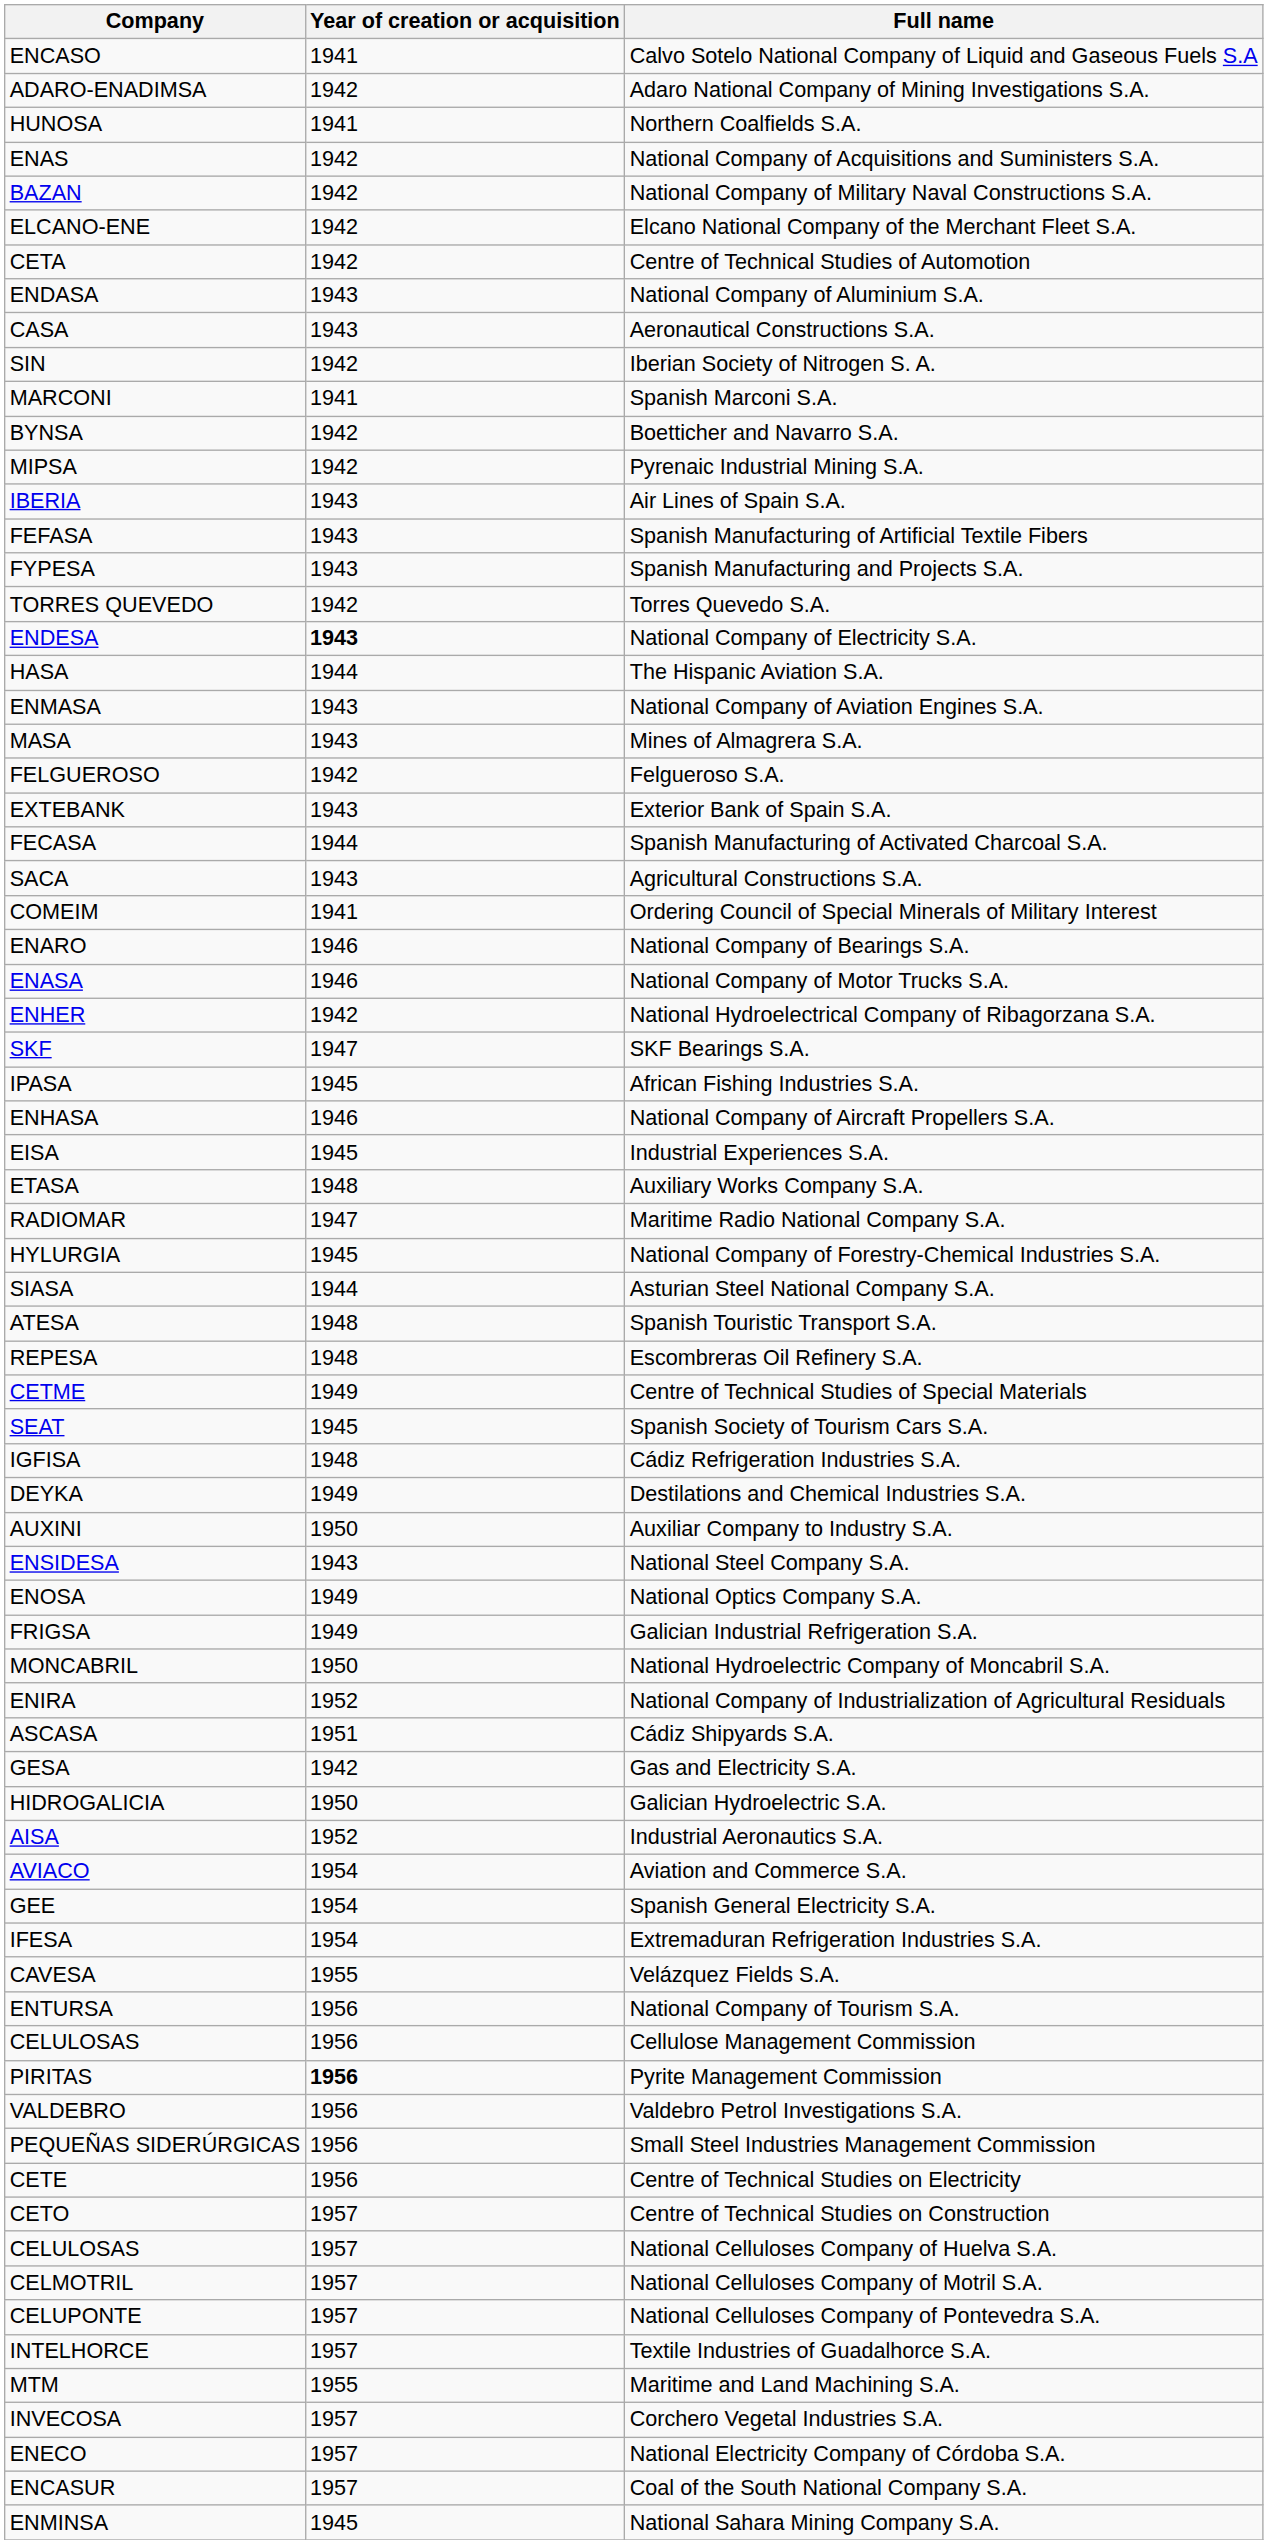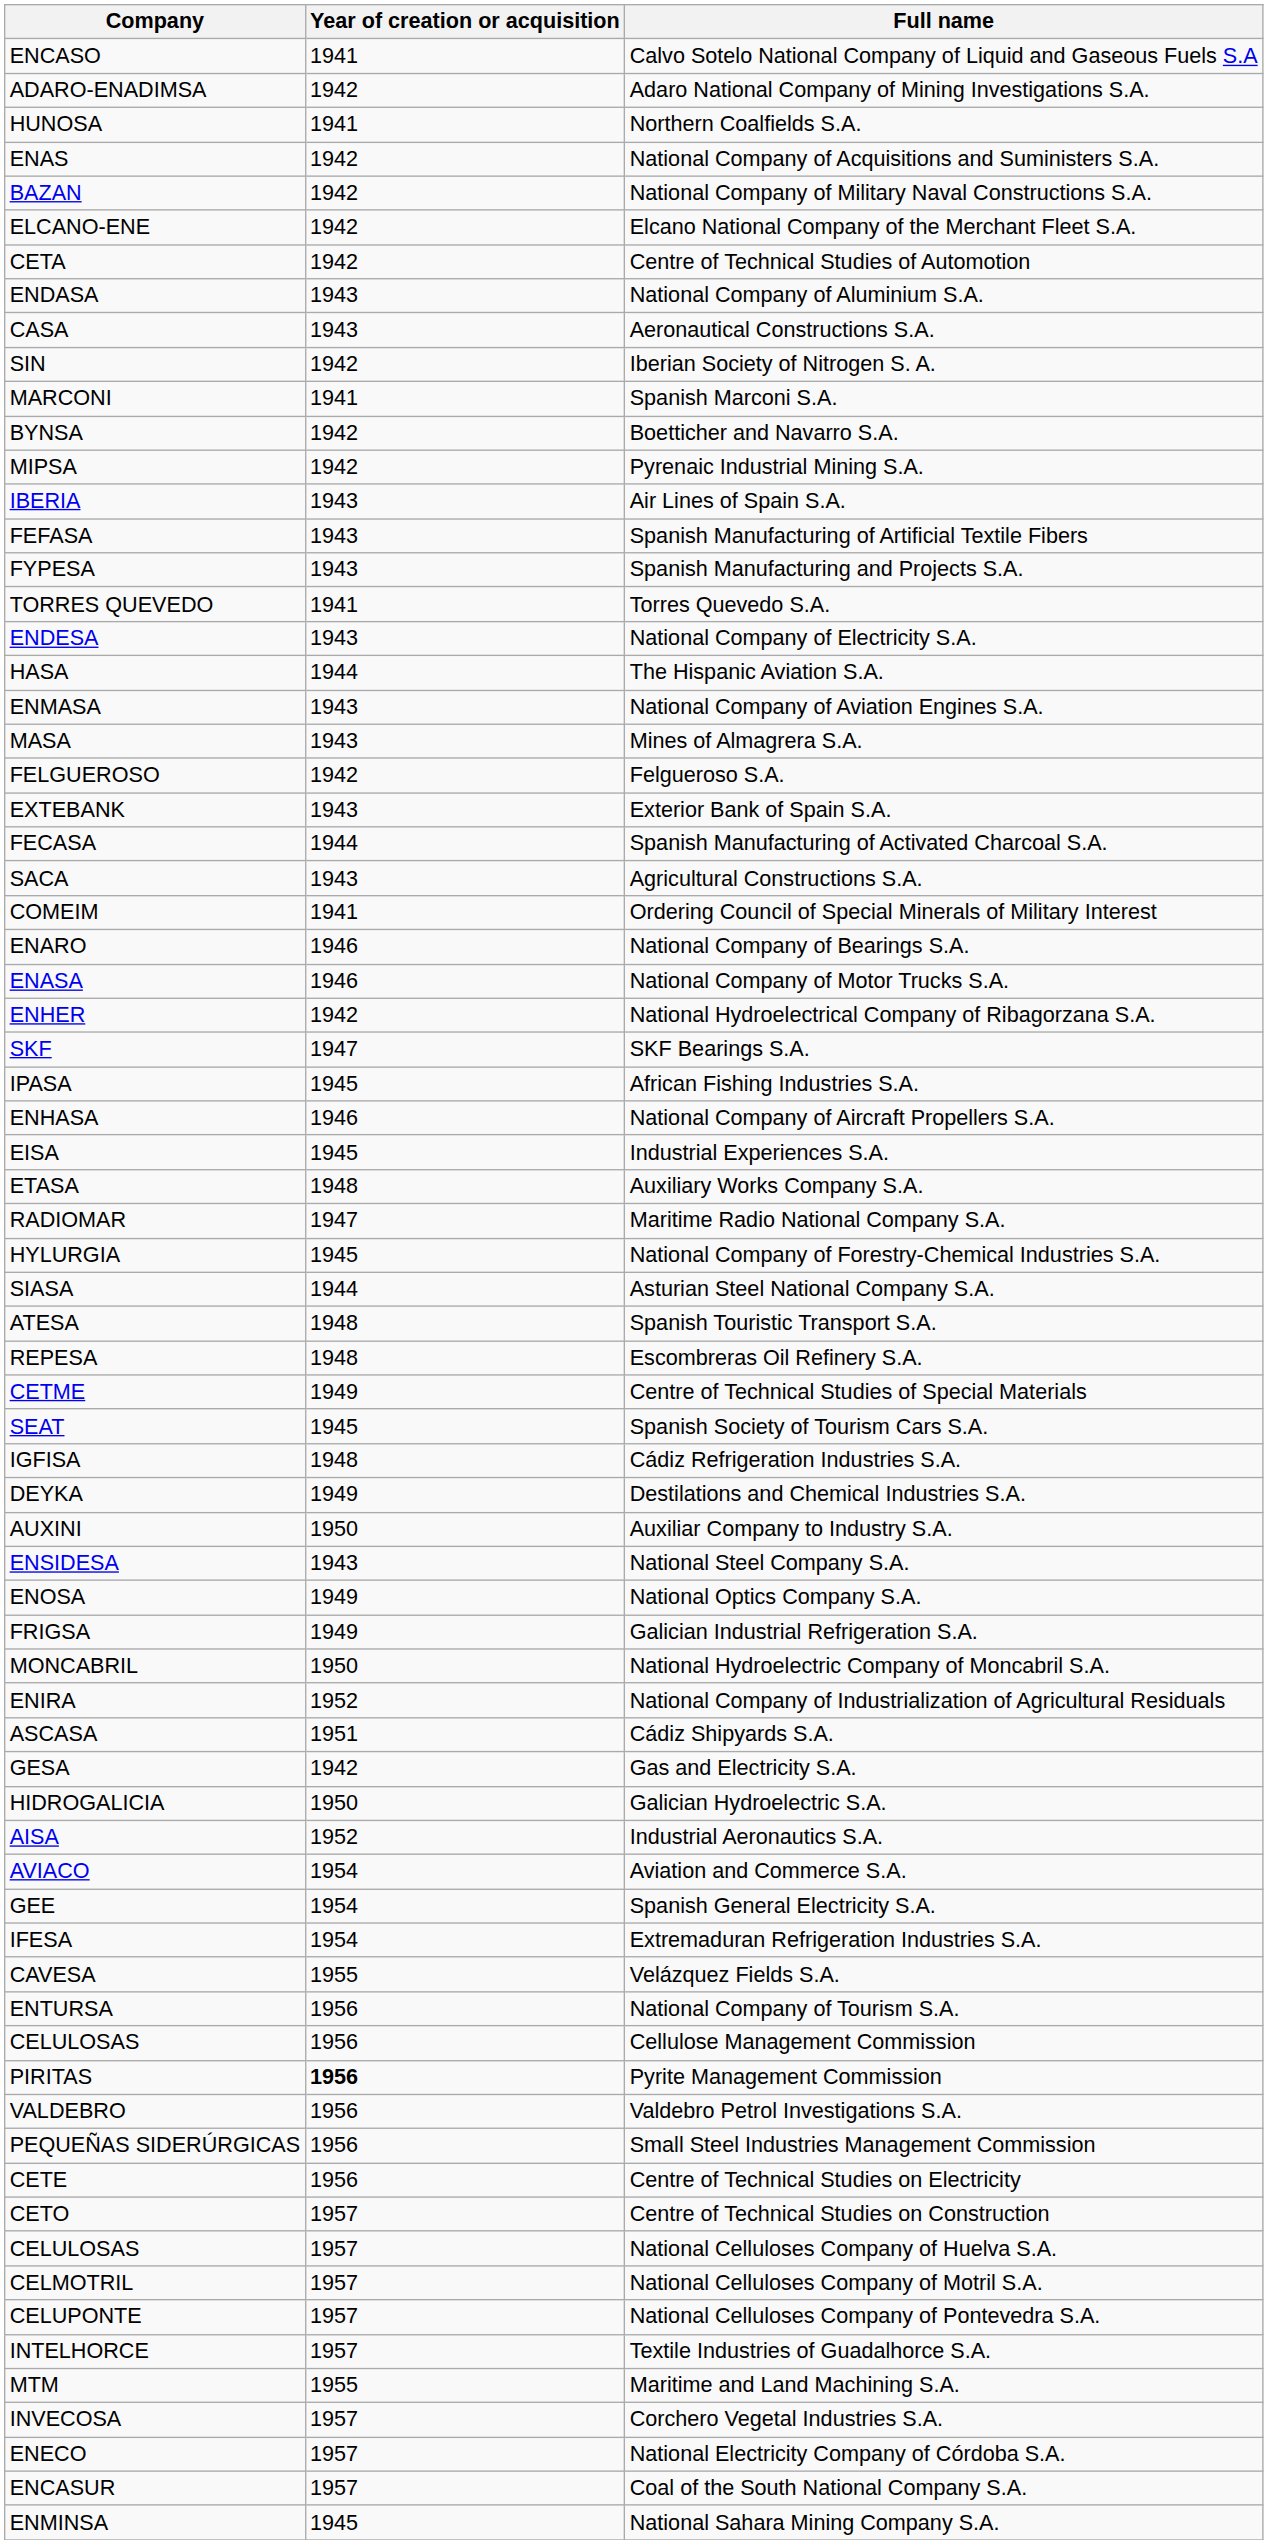 <table class="wikitable sortable mw-collapsible mw-collapsed">
 <tr>
 <th>Company</th>
 <th>Year of creation or acquisition</th>
 <th>Full name</th>
 </tr>
 <tr>
 <td>ENCASO</td>
 <td>1941</td>
 <td>Calvo Sotelo National Company of Liquid and Gaseous Fuels <a href='#'>S.A</a></td>
 </tr>
 <tr>
 <td>ADARO-ENADIMSA</td>
 <td>1942</td>
 <td>Adaro National Company of Mining Investigations S.A.</td>
 </tr>
 <tr>
 <td>HUNOSA</td>
 <td>1941</td>
 <td>Northern Coalfields S.A.</td>
 </tr>
 <tr>
 <td>ENAS</td>
 <td>1942</td>
 <td>National Company of Acquisitions and Suministers S.A.</td>
 </tr>
 <tr>
 <td><a href='#'>BAZAN</a></td>
 <td>1942</td>
 <td>National Company of Military Naval Constructions S.A.</td>
 </tr>
 <tr>
 <td>ELCANO-ENE</td>
 <td>1942</td>
 <td>Elcano National Company of the Merchant Fleet S.A.</td>
 </tr>
 <tr>
 <td>CETA</td>
 <td>1942</td>
 <td>Centre of Technical Studies of Automotion</td>
 </tr>
 <tr>
 <td>ENDASA</td>
 <td>1943</td>
 <td>National Company of Aluminium S.A.</td>
 </tr>
 <tr>
 <td>CASA</td>
 <td>1943</td>
 <td>Aeronautical Constructions S.A.</td>
 </tr>
 <tr>
 <td>SIN</td>
 <td>1942</td>
 <td>Iberian Society of Nitrogen S. A.</td>
 </tr>
 <tr>
 <td>MARCONI</td>
 <td>1941</td>
 <td>Spanish Marconi S.A.</td>
 </tr>
 <tr>
 <td>BYNSA</td>
 <td>1942</td>
 <td>Boetticher and Navarro S.A.</td>
 </tr>
 <tr>
 <td>MIPSA</td>
 <td>1942</td>
 <td>Pyrenaic Industrial Mining S.A.</td>
 </tr>
 <tr>
 <td><a href='#'>IBERIA</a></td>
 <td>1943</td>
 <td>Air Lines of Spain S.A.</td>
 </tr>
 <tr>
 <td>FEFASA</td>
 <td>1943</td>
 <td>Spanish Manufacturing of Artificial Textile Fibers</td>
 </tr>
 <tr>
 <td>FYPESA</td>
 <td>1943</td>
 <td>Spanish Manufacturing and Projects S.A.</td>
 </tr>
 <tr>
 <td>TORRES QUEVEDO</td>
-<td>1942</td>
+<td>1941</td>
 <td>Torres Quevedo S.A.</td>
 </tr>
 <tr>
 <td><a href='#'>ENDESA</a></td>
-<td><strong>1943</strong></td>
+<td>1943</td>
 <td>National Company of Electricity S.A.</td>
 </tr>
 <tr>
 <td>HASA</td>
 <td>1944</td>
 <td>The Hispanic Aviation S.A.</td>
 </tr>
 <tr>
 <td>ENMASA</td>
 <td>1943</td>
 <td>National Company of Aviation Engines S.A.</td>
 </tr>
 <tr>
 <td>MASA</td>
 <td>1943</td>
 <td>Mines of Almagrera S.A.</td>
 </tr>
 <tr>
 <td>FELGUEROSO</td>
 <td>1942</td>
 <td>Felgueroso S.A.</td>
 </tr>
 <tr>
 <td>EXTEBANK</td>
 <td>1943</td>
 <td>Exterior Bank of Spain S.A.</td>
 </tr>
 <tr>
 <td>FECASA</td>
 <td>1944</td>
 <td>Spanish Manufacturing of Activated Charcoal S.A.</td>
 </tr>
 <tr>
 <td>SACA</td>
 <td>1943</td>
 <td>Agricultural Constructions S.A.</td>
 </tr>
 <tr>
 <td>COMEIM</td>
 <td>1941</td>
 <td>Ordering Council of Special Minerals of Military Interest</td>
 </tr>
 <tr>
 <td>ENARO</td>
 <td>1946</td>
 <td>National Company of Bearings S.A.</td>
 </tr>
 <tr>
 <td><a href='#'>ENASA</a></td>
 <td>1946</td>
 <td>National Company of Motor Trucks S.A.</td>
 </tr>
 <tr>
 <td><a href='#'>ENHER</a></td>
 <td>1942</td>
 <td>National Hydroelectrical Company of Ribagorzana S.A.</td>
 </tr>
 <tr>
 <td><a href='#'>SKF</a></td>
 <td>1947</td>
 <td>SKF Bearings S.A.</td>
 </tr>
 <tr>
 <td>IPASA</td>
 <td>1945</td>
 <td>African Fishing Industries S.A.</td>
 </tr>
 <tr>
 <td>ENHASA</td>
 <td>1946</td>
 <td>National Company of Aircraft Propellers S.A.</td>
 </tr>
 <tr>
 <td>EISA</td>
 <td>1945</td>
 <td>Industrial Experiences S.A.</td>
 </tr>
 <tr>
 <td>ETASA</td>
 <td>1948</td>
 <td>Auxiliary Works Company S.A.</td>
 </tr>
 <tr>
 <td>RADIOMAR</td>
 <td>1947</td>
 <td>Maritime Radio National Company S.A.</td>
 </tr>
 <tr>
 <td>HYLURGIA</td>
 <td>1945</td>
 <td>National Company of Forestry-Chemical Industries S.A.</td>
 </tr>
 <tr>
 <td>SIASA</td>
 <td>1944</td>
 <td>Asturian Steel National Company S.A.</td>
 </tr>
 <tr>
 <td>ATESA</td>
 <td>1948</td>
 <td>Spanish Touristic Transport S.A.</td>
 </tr>
 <tr>
 <td>REPESA</td>
 <td>1948</td>
 <td>Escombreras Oil Refinery S.A.</td>
 </tr>
 <tr>
 <td><a href='#'>CETME</a></td>
 <td>1949</td>
 <td>Centre of Technical Studies of Special Materials</td>
 </tr>
 <tr>
 <td><a href='#'>SEAT</a></td>
 <td>1945</td>
 <td>Spanish Society of Tourism Cars S.A.</td>
 </tr>
 <tr>
 <td>IGFISA</td>
 <td>1948</td>
 <td>Cádiz Refrigeration Industries S.A.</td>
 </tr>
 <tr>
 <td>DEYKA</td>
 <td>1949</td>
 <td>Destilations and Chemical Industries S.A.</td>
 </tr>
 <tr>
 <td>AUXINI</td>
 <td>1950</td>
 <td>Auxiliar Company to Industry S.A.</td>
 </tr>
 <tr>
 <td><a href='#'>ENSIDESA</a></td>
 <td>1943</td>
 <td>National Steel Company S.A.</td>
 </tr>
 <tr>
 <td>ENOSA</td>
 <td>1949</td>
 <td>National Optics Company S.A.</td>
 </tr>
 <tr>
 <td>FRIGSA</td>
 <td>1949</td>
 <td>Galician Industrial Refrigeration S.A.</td>
 </tr>
 <tr>
 <td>MONCABRIL</td>
 <td>1950</td>
 <td>National Hydroelectric Company of Moncabril S.A.</td>
 </tr>
 <tr>
 <td>ENIRA</td>
 <td>1952</td>
 <td>National Company of Industrialization of Agricultural Residuals</td>
 </tr>
 <tr>
 <td>ASCASA</td>
 <td>1951</td>
 <td>Cádiz Shipyards S.A.</td>
 </tr>
 <tr>
 <td>GESA</td>
 <td>1942</td>
 <td>Gas and Electricity S.A.</td>
 </tr>
 <tr>
 <td>HIDROGALICIA</td>
 <td>1950</td>
 <td>Galician Hydroelectric S.A.</td>
 </tr>
 <tr>
 <td><a href='#'>AISA</a></td>
 <td>1952</td>
 <td>Industrial Aeronautics S.A.</td>
 </tr>
 <tr>
 <td><a href='#'>AVIACO</a></td>
 <td>1954</td>
 <td>Aviation and Commerce S.A.</td>
 </tr>
 <tr>
 <td>GEE</td>
 <td>1954</td>
 <td>Spanish General Electricity S.A.</td>
 </tr>
 <tr>
 <td>IFESA</td>
 <td>1954</td>
 <td>Extremaduran Refrigeration Industries S.A.</td>
 </tr>
 <tr>
 <td>CAVESA</td>
 <td>1955</td>
 <td>Velázquez Fields S.A.</td>
 </tr>
 <tr>
 <td>ENTURSA</td>
 <td>1956</td>
 <td>National Company of Tourism S.A.</td>
 </tr>
 <tr>
 <td>CELULOSAS</td>
 <td>1956</td>
 <td>Cellulose Management Commission</td>
 </tr>
 <tr>
 <td>PIRITAS</td>
 <td><strong>1956</strong></td>
 <td>Pyrite Management Commission</td>
 </tr>
 <tr>
 <td>VALDEBRO</td>
 <td>1956</td>
 <td>Valdebro Petrol Investigations S.A.</td>
 </tr>
 <tr>
 <td>PEQUEÑAS SIDERÚRGICAS</td>
 <td>1956</td>
 <td>Small Steel Industries Management Commission</td>
 </tr>
 <tr>
 <td>CETE</td>
 <td>1956</td>
 <td>Centre of Technical Studies on Electricity</td>
 </tr>
 <tr>
 <td>CETO</td>
 <td>1957</td>
 <td>Centre of Technical Studies on Construction</td>
 </tr>
 <tr>
 <td>CELULOSAS</td>
 <td>1957</td>
 <td>National Celluloses Company of Huelva S.A.</td>
 </tr>
 <tr>
 <td>CELMOTRIL</td>
 <td>1957</td>
 <td>National Celluloses Company of Motril S.A.</td>
 </tr>
 <tr>
 <td>CELUPONTE</td>
 <td>1957</td>
 <td>National Celluloses Company of Pontevedra S.A.</td>
 </tr>
 <tr>
 <td>INTELHORCE</td>
 <td>1957</td>
 <td>Textile Industries of Guadalhorce S.A.</td>
 </tr>
 <tr>
 <td>MTM</td>
 <td>1955</td>
 <td>Maritime and Land Machining S.A.</td>
 </tr>
 <tr>
 <td>INVECOSA</td>
 <td>1957</td>
 <td>Corchero Vegetal Industries S.A.</td>
 </tr>
 <tr>
 <td>ENECO</td>
 <td>1957</td>
 <td>National Electricity Company of Córdoba S.A.</td>
 </tr>
 <tr>
 <td>ENCASUR</td>
 <td>1957</td>
 <td>Coal of the South National Company S.A.</td>
 </tr>
 <tr>
 <td>ENMINSA</td>
 <td>1945</td>
 <td>National Sahara Mining Company S.A.</td>
 </tr>
 </table>
